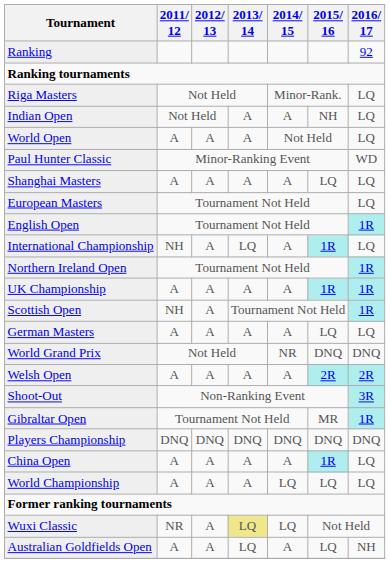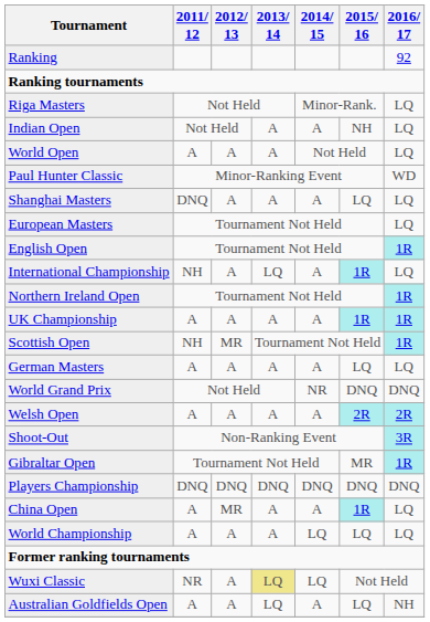 <table class="wikitable"  style="font-size:85%;">
 <tr>
 <th>Tournament</th>
 <th><a href='#'>2011/<br>12</a></th>
 <th><a href='#'>2012/<br>13</a></th>
 <th><a href='#'>2013/<br>14</a></th>
 <th><a href='#'>2014/<br>15</a></th>
 <th><a href='#'>2015/<br>16</a></th>
 <th><a href='#'>2016/<br>17</a></th>
 </tr>
 <tr>
 <td style="background:#EFEFEF;"><a href='#'>Ranking</a></td>
 <td align="center"></td>
 <td align="center"></td>
 <td align="center"></td>
 <td align="center"></td>
 <td align="center"></td>
 <td align="center"><a href='#'>92</a></td>
 </tr>
 <tr>
 <td colspan="9"><strong>Ranking tournaments</strong></td>
 </tr>
 <tr>
 <td style="background:#EFEFEF;"><a href='#'>Riga Masters</a></td>
 <td colspan="3" style="text-align:center; color:#555555;">Not Held</td>
 <td colspan="2" style="text-align:center; color:#555555;">Minor-Rank.</td>
 <td align="center" style="color:#555555;">LQ</td>
 </tr>
 <tr>
 <td style="background:#EFEFEF;"><a href='#'>Indian Open</a></td>
 <td colspan="2" style="text-align:center; color:#555555;">Not Held</td>
 <td align="center" style="color:#555555;">A</td>
 <td align="center" style="color:#555555;">A</td>
 <td align="center" style="color:#555555;">NH</td>
 <td align="center" style="color:#555555;">LQ</td>
 </tr>
 <tr>
 <td style="background:#EFEFEF;"><a href='#'>World Open</a></td>
 <td align="center" style="color:#555555;">A</td>
 <td align="center" style="color:#555555;">A</td>
 <td align="center" style="color:#555555;">A</td>
 <td colspan="2" align="center" style="color:#555555;">Not Held</td>
 <td align="center" style="color:#555555;">LQ</td>
 </tr>
 <tr>
 <td style="background:#EFEFEF;"><a href='#'>Paul Hunter Classic</a></td>
 <td colspan="5" style="text-align:center;color:#555555;">Minor-Ranking Event</td>
 <td align="center" style="color:#555555;">WD</td>
 </tr>
 <tr>
 <td style="background:#EFEFEF;"><a href='#'>Shanghai Masters</a></td>
-<td align="center" style="color:#555555;">A</td>
+<td align="center" style="color:#555555;">DNQ</td>
 <td align="center" style="color:#555555;">A</td>
 <td align="center" style="color:#555555;">A</td>
 <td align="center" style="color:#555555;">A</td>
 <td align="center" style="color:#555555;">LQ</td>
 <td align="center" style="color:#555555;">LQ</td>
 </tr>
 <tr>
 <td style="background:#EFEFEF;"><a href='#'>European Masters</a></td>
 <td colspan="5" align="center" style="color:#555555;">Tournament Not Held</td>
 <td align="center" style="color:#555555;">LQ</td>
 </tr>
 <tr>
 <td style="background:#EFEFEF;"><a href='#'>English Open</a></td>
 <td colspan="5" align="center" style="color:#555555;">Tournament Not Held</td>
 <td style="text-align:center; background:#afeeee;"><a href='#'>1R</a></td>
 </tr>
 <tr>
 <td style="background:#EFEFEF;"><a href='#'>International Championship</a></td>
 <td align="center" style="color:#555555;">NH</td>
 <td align="center" style="color:#555555;">A</td>
 <td align="center" style="color:#555555;">LQ</td>
 <td align="center" style="color:#555555;">A</td>
 <td align="center" style="background:#afeeee;"><a href='#'>1R</a></td>
 <td align="center" style="color:#555555;">LQ</td>
 </tr>
 <tr>
 <td style="background:#EFEFEF;"><a href='#'>Northern Ireland Open</a></td>
 <td colspan="5" align="center" style="color:#555555;">Tournament Not Held</td>
 <td style="text-align:center; background:#afeeee;"><a href='#'>1R</a></td>
 </tr>
 <tr>
 <td style="background:#EFEFEF;"><a href='#'>UK Championship</a></td>
 <td align="center" style="color:#555555;">A</td>
 <td align="center" style="color:#555555;">A</td>
 <td align="center" style="color:#555555;">A</td>
 <td align="center" style="color:#555555;">A</td>
 <td align="center" style="background:#afeeee;"><a href='#'>1R</a></td>
 <td align="center" style="background:#afeeee;"><a href='#'>1R</a></td>
 </tr>
 <tr>
 <td style="background:#EFEFEF;"><a href='#'>Scottish Open</a></td>
 <td align="center" style="color:#555555;">NH</td>
-<td align="center" style="color:#555555;">A</td>
+<td align="center" style="color:#555555;">MR</td>
 <td colspan="3" align="center" style="color:#555555;">Tournament Not Held</td>
 <td style="text-align:center; background:#afeeee;"><a href='#'>1R</a></td>
 </tr>
 <tr>
 <td style="background:#EFEFEF;"><a href='#'>German Masters</a></td>
 <td align="center" style="color:#555555;">A</td>
 <td align="center" style="color:#555555;">A</td>
 <td align="center" style="color:#555555;">A</td>
 <td align="center" style="color:#555555;">A</td>
 <td align="center" style="color:#555555;">LQ</td>
 <td align="center" style="color:#555555;">LQ</td>
 </tr>
 <tr>
 <td style="background:#EFEFEF;"><a href='#'>World Grand Prix</a></td>
 <td colspan="3" style="text-align:center;color:#555555;">Not Held</td>
 <td align="center" style="color:#555555;">NR</td>
 <td align="center" style="color:#555555;">DNQ</td>
 <td align="center" style="color:#555555;">DNQ</td>
 </tr>
 <tr>
 <td style="background:#EFEFEF;"><a href='#'>Welsh Open</a></td>
 <td align="center" style="color:#555555;">A</td>
 <td align="center" style="color:#555555;">A</td>
 <td align="center" style="color:#555555;">A</td>
 <td align="center" style="color:#555555;">A</td>
 <td align="center" style="background:#afeeee;"><a href='#'>2R</a></td>
 <td align="center" style="background:#afeeee;"><a href='#'>2R</a></td>
 </tr>
 <tr>
 <td style="background:#EFEFEF;"><a href='#'>Shoot-Out</a></td>
 <td colspan="5" style="text-align:center; color:#555555;">Non-Ranking Event</td>
 <td align="center" style="background:#afeeee;"><a href='#'>3R</a></td>
 </tr>
 <tr>
 <td style="background:#EFEFEF;"><a href='#'>Gibraltar Open</a></td>
 <td align="center" colspan="4" style="color:#555555;">Tournament Not Held</td>
 <td style="text-align:center; color:#555555;">MR</td>
 <td align="center" style="background:#afeeee;"><a href='#'>1R</a></td>
 </tr>
 <tr>
 <td style="background:#EFEFEF;"><a href='#'>Players Championship</a></td>
 <td align="center" style="color:#555555;">DNQ</td>
 <td align="center" style="color:#555555;">DNQ</td>
 <td align="center" style="color:#555555;">DNQ</td>
 <td align="center" style="color:#555555;">DNQ</td>
 <td align="center" style="color:#555555;">DNQ</td>
 <td align="center" style="color:#555555;">DNQ</td>
 </tr>
 <tr>
 <td style="background:#EFEFEF;"><a href='#'>China Open</a></td>
 <td align="center" style="color:#555555;">A</td>
-<td align="center" style="color:#555555;">A</td>
+<td align="center" style="color:#555555;">MR</td>
 <td align="center" style="color:#555555;">A</td>
 <td align="center" style="color:#555555;">A</td>
 <td align="center" style="background:#afeeee;"><a href='#'>1R</a></td>
 <td align="center" style="color:#555555;">LQ</td>
 </tr>
 <tr>
 <td style="background:#EFEFEF;"><a href='#'>World Championship</a></td>
 <td align="center" style="color:#555555;">A</td>
 <td align="center" style="color:#555555;">A</td>
 <td align="center" style="color:#555555;">A</td>
 <td align="center" style="color:#555555;">LQ</td>
 <td align="center" style="color:#555555;">LQ</td>
 <td align="center" style="color:#555555;">LQ</td>
 </tr>
 <tr>
 <td colspan="10"><strong>Former ranking tournaments</strong></td>
 </tr>
 <tr>
 <td style="background:#EFEFEF;"><a href='#'>Wuxi Classic</a></td>
 <td align="center" style="color:#555555;">NR</td>
 <td align="center" style="color:#555555;">A</td>
 <td align="center" style="background: khaki; color:#555555;">LQ</td>
 <td align="center" style="color:#555555;">LQ</td>
 <td align="center" colspan="2" style="color:#555555;">Not Held</td>
 </tr>
 <tr>
 <td style="background:#EFEFEF;"><a href='#'>Australian Goldfields Open</a></td>
 <td align="center" style="color:#555555;">A</td>
 <td align="center" style="color:#555555;">A</td>
 <td align="center" style="color:#555555;">LQ</td>
 <td align="center" style="color:#555555;">A</td>
 <td align="center" style="color:#555555;">LQ</td>
 <td align="center" style="color:#555555;">NH</td>
 </tr>
 <tr>
 </tr>
 </table>
